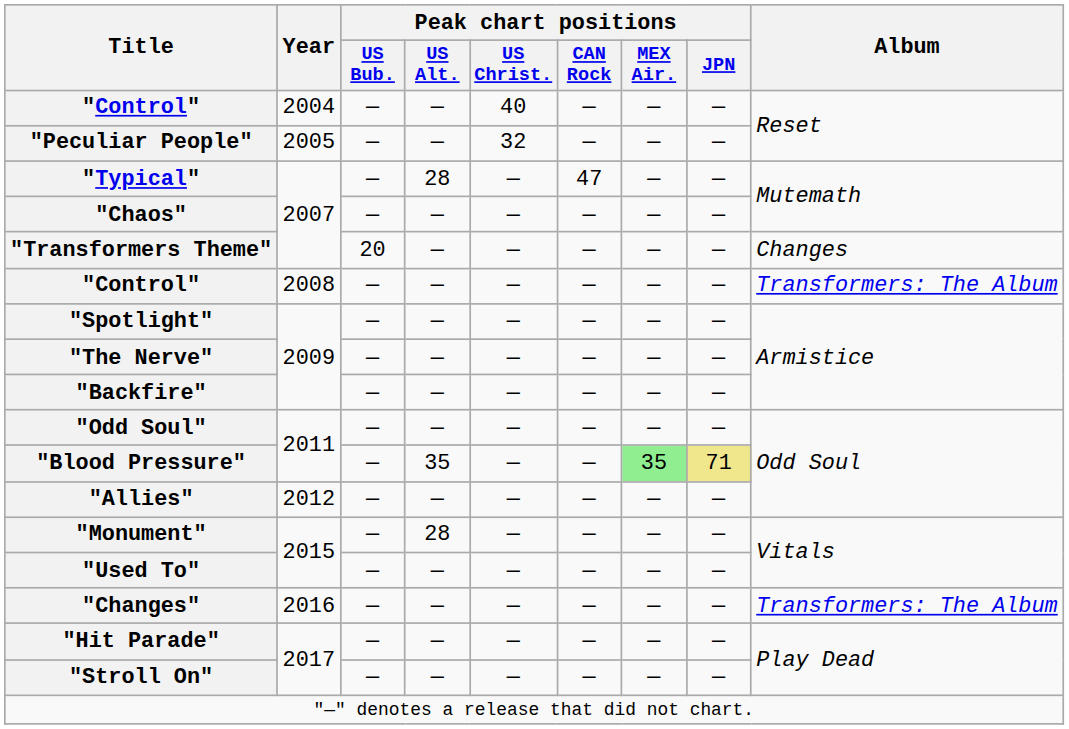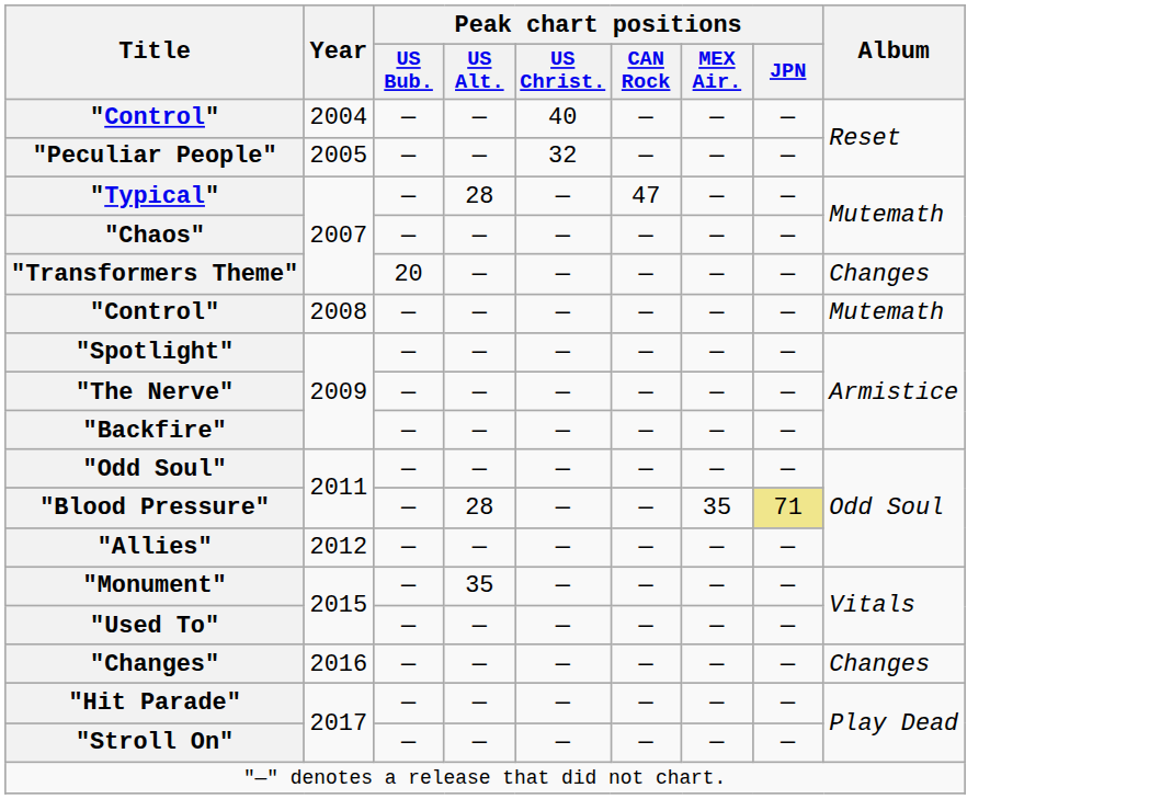 <table class="wikitable plainrowheaders">
 <tr>
 <th rowspan="2">Title</th>
 <th rowspan="2">Year</th>
 <th colspan="6">Peak chart positions</th>
 <th rowspan="2">Album</th>
 </tr>
 <tr>
 <th style="width:3em;font-size:85%"><a href='#'>US<br>Bub.</a><br></th>
 <th style="width:3em;font-size:85%"><a href='#'>US<br>Alt.</a><br></th>
 <th style="width:3em;font-size:85%"><a href='#'>US<br>Christ.</a><br></th>
 <th style="width:3em;font-size:85%"><a href='#'>CAN<br>Rock</a><br></th>
 <th style="width:3em;font-size:85%"><a href='#'>MEX<br> Air.</a><br></th>
 <th style="width:3em;font-size:85%"><a href='#'>JPN</a><br></th>
 </tr>
 <tr>
 <th scope="row">"<a href='#'>Control</a>"</th>
 <td style="text-align:center;">2004</td>
 <td style="text-align:center;">—</td>
 <td style="text-align:center;">—</td>
 <td style="text-align:center;">40</td>
 <td style="text-align:center;">—</td>
 <td style="text-align:center;">—</td>
 <td style="text-align:center;">—</td>
 <td rowspan="2"><em>Reset</em></td>
 </tr>
 <tr>
 <th scope="row">"Peculiar People"</th>
 <td style="text-align:center;">2005</td>
 <td style="text-align:center;">—</td>
 <td style="text-align:center;">—</td>
 <td style="text-align:center;">32</td>
 <td style="text-align:center;">—</td>
 <td style="text-align:center;">—</td>
 <td style="text-align:center;">—</td>
 </tr>
 <tr>
 <th scope="row">"<a href='#'>Typical</a>"</th>
 <td style="text-align:center;" rowspan="3">2007</td>
 <td style="text-align:center;">—</td>
 <td style="text-align:center;">28</td>
 <td style="text-align:center;">—</td>
 <td style="text-align:center;">47</td>
 <td style="text-align:center;">—</td>
 <td style="text-align:center;">—</td>
 <td rowspan="2"><em>Mutemath</em></td>
 </tr>
 <tr>
 <th scope="row">"Chaos"</th>
 <td style="text-align:center;">—</td>
 <td style="text-align:center;">—</td>
 <td style="text-align:center;">—</td>
 <td style="text-align:center;">—</td>
 <td style="text-align:center;">—</td>
 <td style="text-align:center;">—</td>
 </tr>
 <tr>
 <th scope="row">"Transformers Theme"</th>
 <td style="text-align:center;">20</td>
 <td style="text-align:center;">—</td>
 <td style="text-align:center;">—</td>
 <td style="text-align:center;">—</td>
 <td style="text-align:center;">—</td>
 <td style="text-align:center;">—</td>
 <td><em>Changes</em></td>
 </tr>
 <tr>
 <th scope="row">"Control"</th>
 <td style="text-align:center;">2008</td>
 <td style="text-align:center;">—</td>
 <td style="text-align:center;">—</td>
 <td style="text-align:center;">—</td>
 <td style="text-align:center;">—</td>
 <td style="text-align:center;">—</td>
 <td style="text-align:center;">—</td>
-<td><em><a href='#'>Transformers: The Album</a></em></td>
+<td><em>Mutemath</em></td>
 </tr>
 <tr>
 <th scope="row">"Spotlight"</th>
 <td style="text-align:center;" rowspan="3">2009</td>
 <td style="text-align:center;">—</td>
 <td style="text-align:center;">—</td>
 <td style="text-align:center;">—</td>
 <td style="text-align:center;">—</td>
 <td style="text-align:center;">—</td>
 <td style="text-align:center;">—</td>
 <td rowspan="3"><em>Armistice</em></td>
 </tr>
 <tr>
 <th scope="row">"The Nerve"</th>
 <td style="text-align:center;">—</td>
 <td style="text-align:center;">—</td>
 <td style="text-align:center;">—</td>
 <td style="text-align:center;">—</td>
 <td style="text-align:center;">—</td>
 <td style="text-align:center;">—</td>
 </tr>
 <tr>
 <th scope="row">"Backfire"</th>
 <td style="text-align:center;">—</td>
 <td style="text-align:center;">—</td>
 <td style="text-align:center;">—</td>
 <td style="text-align:center;">—</td>
 <td style="text-align:center;">—</td>
 <td style="text-align:center;">—</td>
 </tr>
 <tr>
 <th scope="row">"Odd Soul"</th>
 <td style="text-align:center;" rowspan="2">2011</td>
 <td style="text-align:center;">—</td>
 <td style="text-align:center;">—</td>
 <td style="text-align:center;">—</td>
 <td style="text-align:center;">—</td>
 <td style="text-align:center;">—</td>
 <td style="text-align:center;">—</td>
 <td rowspan="3"><em>Odd Soul</em></td>
 </tr>
 <tr>
 <th scope="row">"Blood Pressure"</th>
 <td style="text-align:center;">—</td>
-<td style="text-align:center;">35</td>
+<td style="text-align:center;">28</td>
 <td style="text-align:center;">—</td>
 <td style="text-align:center;">—</td>
-<td style="background: lightgreen; text-align:center;">35</td>
+<td style="text-align:center;">35</td>
 <td style="background: khaki; text-align:center;">71</td>
 </tr>
 <tr>
 <th scope="row">"Allies"</th>
 <td style="text-align:center;">2012</td>
 <td style="text-align:center;">—</td>
 <td style="text-align:center;">—</td>
 <td style="text-align:center;">—</td>
 <td style="text-align:center;">—</td>
 <td style="text-align:center;">—</td>
 <td style="text-align:center;">—</td>
 </tr>
 <tr>
 <th scope="row">"Monument"</th>
 <td style="text-align:center;" rowspan="2">2015</td>
 <td style="text-align:center;">—</td>
-<td style="text-align:center;">28</td>
+<td style="text-align:center;">35</td>
 <td style="text-align:center;">—</td>
 <td style="text-align:center;">—</td>
 <td style="text-align:center;">—</td>
 <td style="text-align:center;">—</td>
 <td rowspan="2"><em>Vitals</em></td>
 </tr>
 <tr>
 <th scope="row">"Used To"</th>
 <td style="text-align:center;">—</td>
 <td style="text-align:center;">—</td>
 <td style="text-align:center;">—</td>
 <td style="text-align:center;">—</td>
 <td style="text-align:center;">—</td>
 <td style="text-align:center;">—</td>
 </tr>
 <tr>
 <th scope="row">"Changes"</th>
 <td style="text-align:center;">2016</td>
 <td style="text-align:center;">—</td>
 <td style="text-align:center;">—</td>
 <td style="text-align:center;">—</td>
 <td style="text-align:center;">—</td>
 <td style="text-align:center;">—</td>
 <td style="text-align:center;">—</td>
-<td><em><a href='#'>Transformers: The Album</a></em></td>
+<td><em>Changes</em></td>
 </tr>
 <tr>
 <th scope="row">"Hit Parade"</th>
 <td style="text-align:center;" rowspan="2">2017</td>
 <td style="text-align:center;">—</td>
 <td style="text-align:center;">—</td>
 <td style="text-align:center;">—</td>
 <td style="text-align:center;">—</td>
 <td style="text-align:center;">—</td>
 <td style="text-align:center;">—</td>
 <td rowspan="2"><em>Play Dead</em></td>
 </tr>
 <tr>
 <th scope="row">"Stroll On"</th>
 <td style="text-align:center;">—</td>
 <td style="text-align:center;">—</td>
 <td style="text-align:center;">—</td>
 <td style="text-align:center;">—</td>
 <td style="text-align:center;">—</td>
 <td style="text-align:center;">—</td>
 </tr>
 <tr>
 <td colspan="11" style="text-align:center; font-size:8pt;">"—" denotes a release that did not chart.</td>
 </tr>
 </table>
